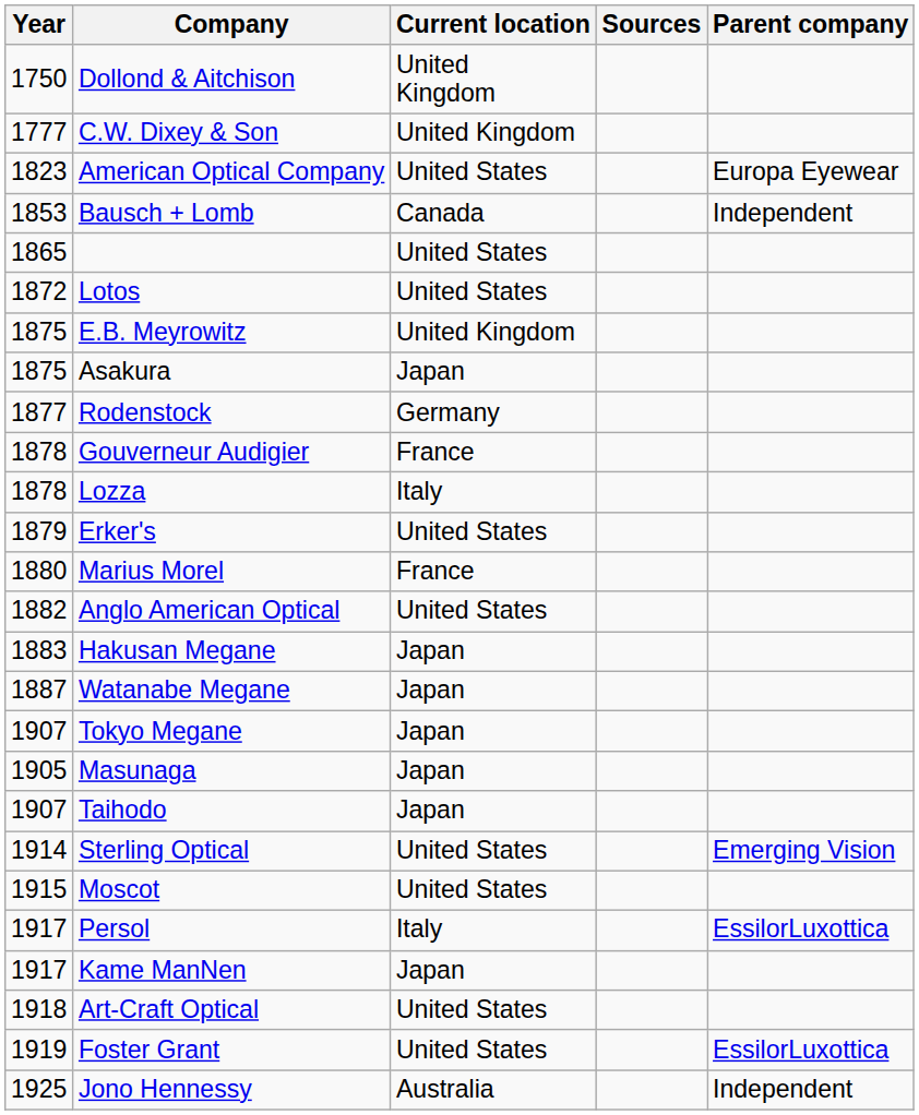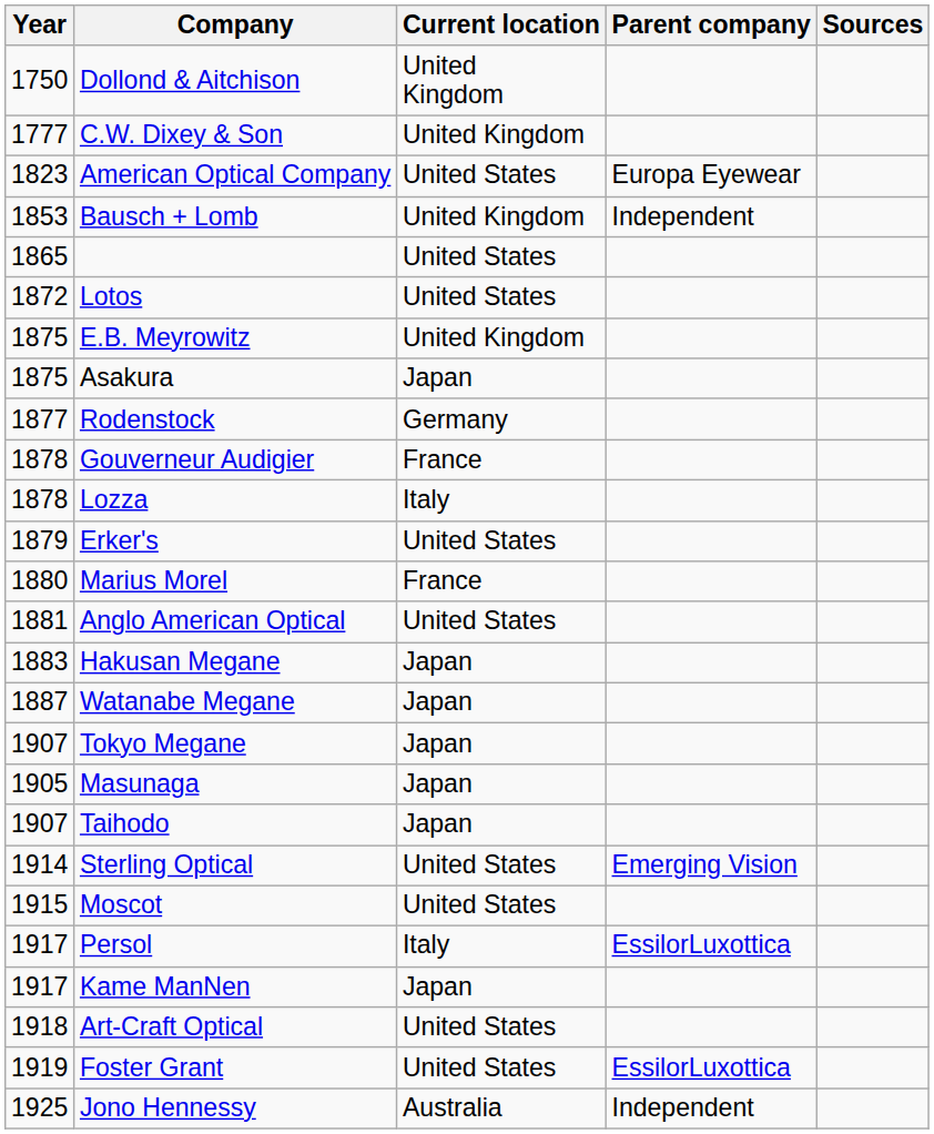 <table class="wikitable">
 <tr>
 <th>Year</th>
 <th>Company</th>
 <th>Current location</th>
+<th>Parent company</th>
 <th>Sources<br></th>
-<th>Parent company</th>
 </tr>
 <tr>
 <td>1750</td>
 <td><a href='#'>Dollond & Aitchison</a></td>
 <td>United<br>Kingdom</td>
 <td></td>
 <td></td>
 </tr>
 <tr>
 <td>1777</td>
 <td><a href='#'>C.W. Dixey & Son</a></td>
 <td>United Kingdom</td>
 <td></td>
 <td></td>
 </tr>
 <tr>
 <td>1823</td>
 <td><a href='#'>American Optical Company</a></td>
 <td>United States</td>
+<td>Europa Eyewear</td>
 <td></td>
-<td>Europa Eyewear</td>
 </tr>
 <tr>
 <td>1853</td>
 <td><a href='#'>Bausch + Lomb</a></td>
-<td>Canada</td>
+<td>United Kingdom</td>
+<td>Independent</td>
 <td></td>
-<td>Independent</td>
 </tr>
 <tr>
 <td>1865</td>
 <td></td>
 <td>United States</td>
 <td></td>
 <td></td>
 </tr>
 <tr>
 <td>1872</td>
 <td><a href='#'>Lotos</a></td>
 <td>United States</td>
 <td></td>
 <td></td>
 </tr>
 <tr>
 <td>1875</td>
 <td><a href='#'>E.B. Meyrowitz</a></td>
 <td>United Kingdom</td>
 <td></td>
 <td></td>
 </tr>
 <tr>
 <td>1875</td>
 <td>Asakura</td>
 <td>Japan</td>
 <td></td>
 <td></td>
 </tr>
 <tr>
 <td>1877</td>
 <td><a href='#'>Rodenstock</a></td>
 <td>Germany</td>
 <td></td>
 <td></td>
 </tr>
 <tr>
 <td>1878</td>
 <td><a href='#'>Gouverneur Audigier</a></td>
 <td>France</td>
 <td></td>
 <td></td>
 </tr>
 <tr>
 <td>1878</td>
 <td><a href='#'>Lozza</a></td>
 <td>Italy</td>
 <td></td>
 <td></td>
 </tr>
 <tr>
 <td>1879</td>
 <td><a href='#'>Erker's</a></td>
 <td>United States</td>
 <td></td>
 <td></td>
 </tr>
 <tr>
 <td>1880</td>
 <td><a href='#'>Marius Morel</a></td>
 <td>France</td>
 <td></td>
 <td></td>
 </tr>
 <tr>
-<td>1882</td>
+<td>1881</td>
 <td><a href='#'>Anglo American Optical</a></td>
 <td>United States</td>
 <td></td>
 <td></td>
 </tr>
 <tr>
 <td>1883</td>
 <td><a href='#'>Hakusan Megane</a></td>
 <td>Japan</td>
 <td></td>
 <td></td>
 </tr>
 <tr>
 <td>1887</td>
 <td><a href='#'>Watanabe Megane</a></td>
 <td>Japan</td>
 <td></td>
 <td></td>
 </tr>
 <tr>
 <td>1907</td>
 <td><a href='#'>Tokyo Megane</a></td>
 <td>Japan</td>
 <td></td>
 <td></td>
 </tr>
 <tr>
 <td>1905</td>
 <td><a href='#'>Masunaga</a></td>
 <td>Japan</td>
 <td></td>
 <td></td>
 </tr>
 <tr>
 <td>1907</td>
 <td><a href='#'>Taihodo</a></td>
 <td>Japan</td>
 <td></td>
 <td></td>
 </tr>
 <tr>
 <td>1914</td>
 <td><a href='#'>Sterling Optical</a></td>
 <td>United States</td>
+<td><a href='#'>Emerging Vision</a></td>
 <td></td>
-<td><a href='#'>Emerging Vision</a></td>
 </tr>
 <tr>
 <td>1915</td>
 <td><a href='#'>Moscot</a></td>
 <td>United States</td>
 <td></td>
 <td></td>
 </tr>
 <tr>
 <td>1917</td>
 <td><a href='#'>Persol</a></td>
 <td>Italy</td>
+<td><a href='#'>EssilorLuxottica</a></td>
 <td></td>
-<td><a href='#'>EssilorLuxottica</a></td>
 </tr>
 <tr>
 <td>1917</td>
 <td><a href='#'>Kame ManNen</a></td>
 <td>Japan</td>
 <td></td>
 <td></td>
 </tr>
 <tr>
 <td>1918</td>
 <td><a href='#'>Art-Craft Optical</a></td>
 <td>United States</td>
 <td></td>
 <td></td>
 </tr>
 <tr>
 <td>1919</td>
 <td><a href='#'>Foster Grant</a></td>
 <td>United States</td>
+<td><a href='#'>EssilorLuxottica</a></td>
 <td></td>
-<td><a href='#'>EssilorLuxottica</a></td>
 </tr>
 <tr>
 <td>1925</td>
 <td><a href='#'>Jono Hennessy</a></td>
 <td>Australia</td>
+<td>Independent</td>
 <td></td>
-<td>Independent</td>
 </tr>
 </table>
